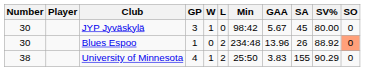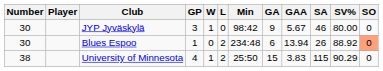 <table class="wikitable sortable" style="text-align: center;">
 <tr>
 <th>Number</th>
 <th>Player</th>
 <th>Club</th>
 <th>GP</th>
 <th>W</th>
 <th>L</th>
 <th>Min</th>
+<th>GA</th>
 <th>GAA</th>
 <th>SA</th>
 <th>SV%</th>
 <th>SO</th>
 </tr>
 <tr>
 <td>30</td>
 <td align=left></td>
 <td align=left> <a href='#'>JYP Jyväskylä</a></td>
 <td>3</td>
 <td>1</td>
 <td>0</td>
 <td>98:42</td>
+<td>9</td>
 <td>5.67</td>
-<td>45</td>
+<td>46</td>
 <td>80.00</td>
 <td>0</td>
 </tr>
 <tr>
 <td>30</td>
 <td align=left></td>
 <td align=left> <a href='#'>Blues Espoo</a></td>
 <td>1</td>
 <td>0</td>
 <td>2</td>
 <td>234:48</td>
-<td>13.96</td>
+<td>6</td>
+<td>13.94</td>
 <td>26</td>
 <td>88.92</td>
 <td style="background: lightsalmon;">0</td>
 </tr>
 <tr>
 <td>38</td>
 <td align=left></td>
 <td align=left> <a href='#'>University of Minnesota</a></td>
 <td>4</td>
 <td>1</td>
 <td>2</td>
 <td>25:50</td>
+<td>15</td>
 <td>3.83</td>
-<td>155</td>
+<td>115</td>
 <td>90.29</td>
 <td>0</td>
 </tr>
 </table>
